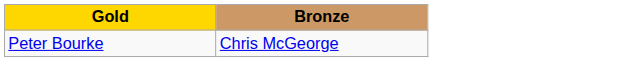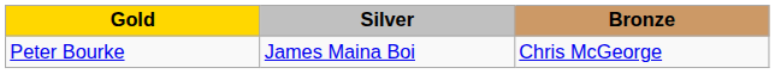 <table class="wikitable" style="text-align:left">
 <tr align="center">
 <td width=200 bgcolor=gold><strong>Gold</strong></td>
+<td width=200 bgcolor=silver><strong>Silver</strong></td>
 <td width=200 bgcolor=CC9966><strong>Bronze</strong></td>
 </tr>
 <tr>
 <td><a href='#'>Peter Bourke</a><br><em></em></td>
+<td><a href='#'>James Maina Boi</a><br><em></em></td>
 <td><a href='#'>Chris McGeorge</a><br><em></em></td>
 </tr>
 </table>
